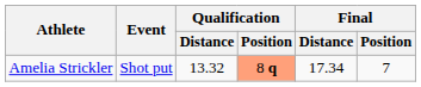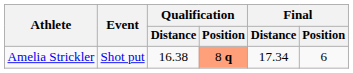 <table class=wikitable style="font-size:90%">
 <tr>
 <th rowspan="2">Athlete</th>
 <th rowspan="2">Event</th>
 <th colspan="2">Qualification</th>
 <th colspan="2">Final</th>
 </tr>
 <tr style="font-size:95%">
 <th>Distance</th>
 <th>Position</th>
 <th>Distance</th>
 <th>Position</th>
 </tr>
 <tr align=center>
 <td align=left><a href='#'>Amelia Strickler</a></td>
 <td align=left><a href='#'>Shot put</a></td>
-<td>13.32</td>
+<td>16.38</td>
 <td style="background: lightsalmon;">8 <strong>q</strong></td>
 <td>17.34</td>
-<td>7</td>
+<td>6</td>
 </tr>
 </table>
